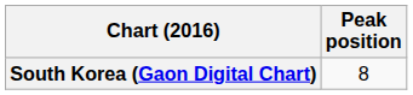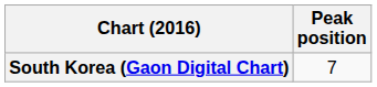 <table class="wikitable sortable plainrowheaders" style="text-align:center;">
 <tr>
 <th>Chart (2016)</th>
 <th>Peak<br>position</th>
 </tr>
 <tr>
 <th scope="row">South Korea (<a href='#'>Gaon Digital Chart</a>)</th>
-<td>8</td>
+<td>7</td>
 </tr>
 </table>
